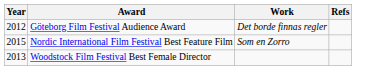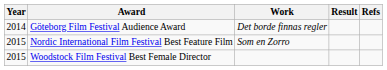 <table class="wikitable">
 <tr>
 <th>Year</th>
 <th>Award</th>
 <th>Work</th>
+<th>Result</th>
 <th>Refs</th>
 </tr>
 <tr>
-<td>2012</td>
+<td>2014</td>
 <td><a href='#'>Göteborg Film Festival</a> Audience Award</td>
 <td><em>Det borde finnas regler</em></td>
+<td></td>
 <td></td>
 </tr>
 <tr>
 <td>2015</td>
 <td><a href='#'>Nordic International Film Festival</a> Best Feature Film</td>
 <td><em>Som en Zorro</em></td>
 <td></td>
+<td></td>
 </tr>
 <tr>
-<td>2013</td>
+<td>2015</td>
 <td><a href='#'>Woodstock Film Festival</a> Best Female Director</td>
+<td></td>
 <td></td>
 <td></td>
 </tr>
 </table>
